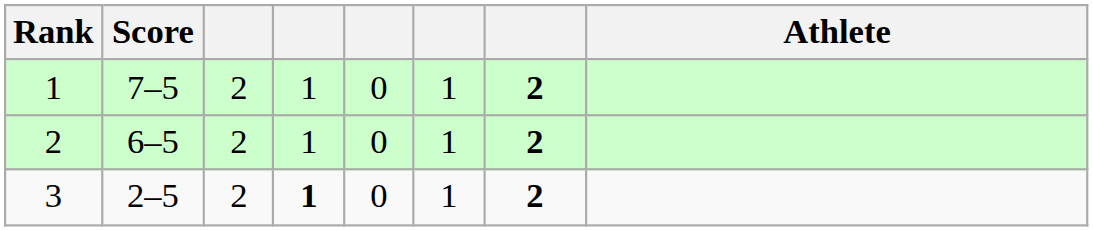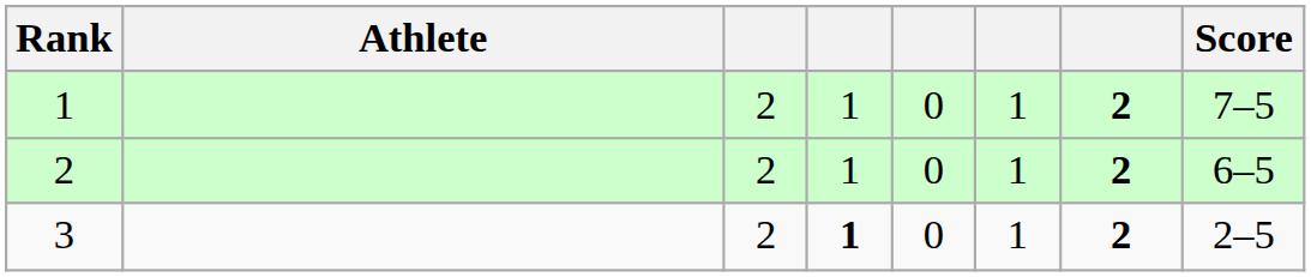 <table class="wikitable" style="text-align: center;">
 <tr>
 <th width=25>Rank</th>
-<th width=40>Score</th>
+<th width=225>Athlete</th>
 <th width=25></th>
 <th width=25></th>
 <th width=25></th>
 <th width=25></th>
 <th width=40></th>
-<th width=225>Athlete</th>
+<th width=40>Score</th>
 </tr>
 <tr bgcolor=ccffcc>
 <td>1</td>
-<td>7–5</td>
+<td align=left></td>
 <td>2</td>
 <td>1</td>
 <td>0</td>
 <td>1</td>
 <td><strong>2</strong></td>
-<td align=left></td>
+<td>7–5</td>
 </tr>
 <tr bgcolor=ccffcc>
 <td>2</td>
-<td>6–5</td>
+<td align=left></td>
 <td>2</td>
 <td>1</td>
 <td>0</td>
 <td>1</td>
 <td><strong>2</strong></td>
-<td align=left></td>
+<td>6–5</td>
 </tr>
 <tr>
 <td>3</td>
-<td>2–5</td>
+<td align=left></td>
 <td>2</td>
 <td><strong>1</strong></td>
 <td>0</td>
 <td>1</td>
 <td><strong>2</strong></td>
-<td align=left></td>
+<td>2–5</td>
 </tr>
 </table>
